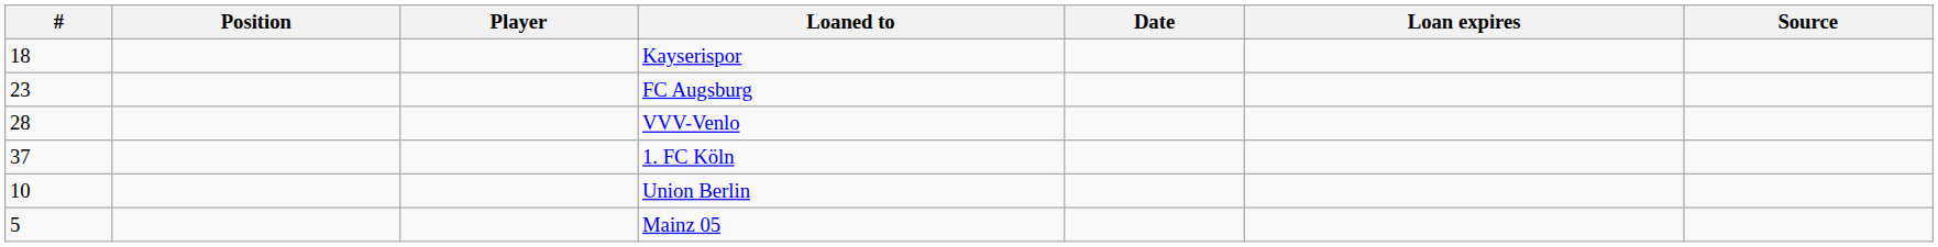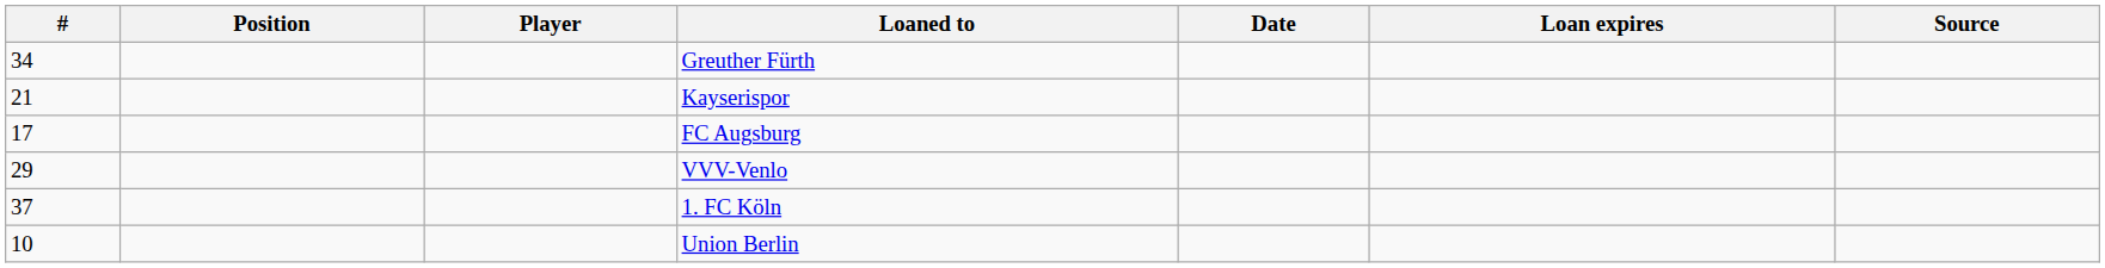 <table class="wikitable sortable" style="width:90%; text-align:center; font-size:95%; text-align:left;">
 <tr>
 <th>#</th>
 <th>Position</th>
 <th>Player</th>
 <th>Loaned to</th>
 <th>Date</th>
 <th>Loan expires</th>
 <th>Source</th>
 </tr>
 <tr>
-<td>18</td>
+<td>34</td>
+<td></td>
+<td></td>
+<td> <a href='#'>Greuther Fürth</a></td>
+<td></td>
+<td></td>
+<td></td>
+</tr>
+<tr>
+<td>21</td>
 <td></td>
 <td></td>
 <td> <a href='#'>Kayserispor</a></td>
 <td></td>
 <td></td>
 <td></td>
 </tr>
 <tr>
-<td>23</td>
+<td>17</td>
 <td></td>
 <td></td>
 <td> <a href='#'>FC Augsburg</a></td>
 <td></td>
 <td></td>
 <td></td>
 </tr>
 <tr>
-<td>28</td>
+<td>29</td>
 <td></td>
 <td></td>
 <td> <a href='#'>VVV-Venlo</a></td>
 <td></td>
 <td></td>
 <td></td>
 </tr>
 <tr>
 <td>37</td>
 <td></td>
 <td></td>
 <td> <a href='#'>1. FC Köln</a></td>
 <td></td>
 <td></td>
 <td></td>
 </tr>
 <tr>
 <td>10</td>
 <td></td>
 <td></td>
 <td> <a href='#'>Union Berlin</a></td>
 <td></td>
 <td></td>
 <td></td>
 </tr>
-<tr>
-<td>5</td>
-<td></td>
-<td></td>
-<td> <a href='#'>Mainz 05</a></td>
-<td></td>
-<td></td>
-<td></td>
-</tr>
 </table>
